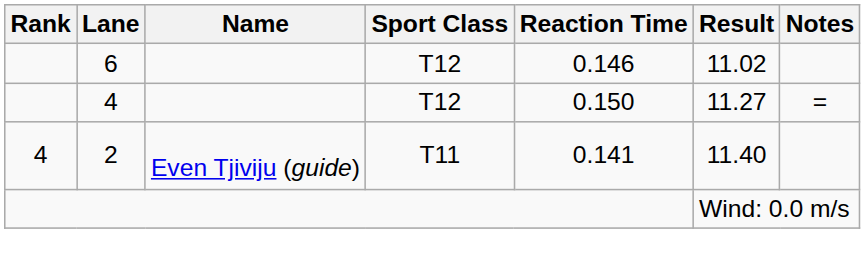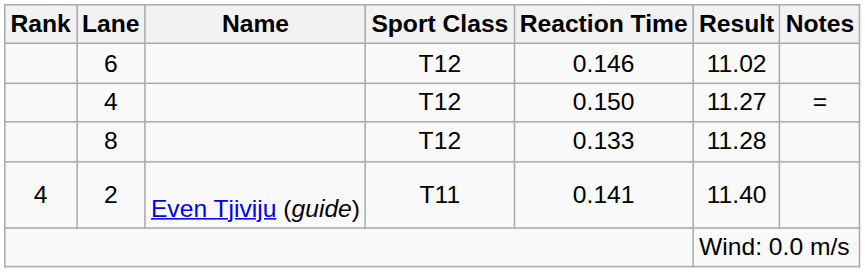 <table class="wikitable sortable" style="text-align:center">
 <tr>
 <th>Rank</th>
 <th>Lane</th>
 <th>Name</th>
 <th>Sport Class</th>
 <th>Reaction Time</th>
 <th>Result</th>
 <th>Notes</th>
 </tr>
 <tr>
 <td></td>
 <td>6</td>
 <td align="left"></td>
 <td>T12</td>
 <td>0.146</td>
 <td>11.02</td>
 <td></td>
 </tr>
 <tr>
 <td></td>
 <td>4</td>
 <td align="left"></td>
 <td>T12</td>
 <td>0.150</td>
 <td>11.27</td>
 <td>=</td>
 </tr>
 <tr>
+<td></td>
+<td>8</td>
+<td align="left"></td>
+<td>T12</td>
+<td>0.133</td>
+<td>11.28</td>
+<td></td>
+</tr>
+<tr>
 <td>4</td>
 <td>2</td>
 <td align="left"><br><a href='#'>Even Tjiviju</a> (<em>guide</em>)</td>
 <td>T11</td>
 <td>0.141</td>
 <td>11.40</td>
 <td></td>
 </tr>
 <tr class="sortbottom">
 <td colspan=5></td>
 <td colspan="2" style="text-align:left;">Wind: 0.0 m/s</td>
 </tr>
 </table>
